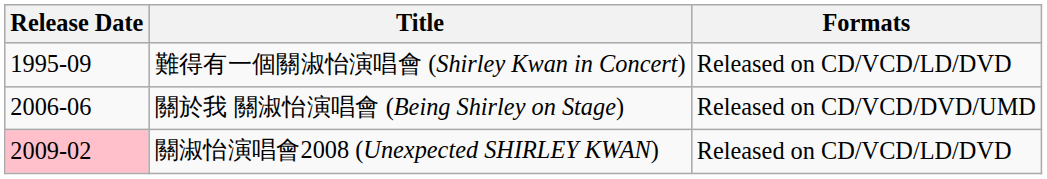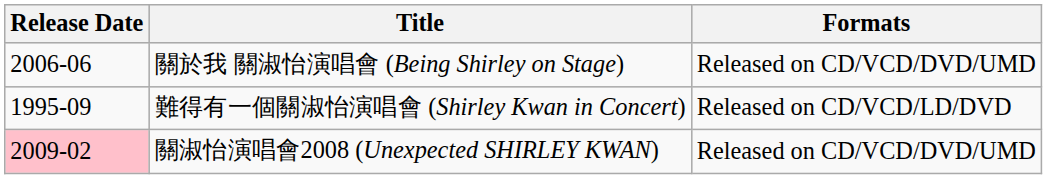 <table class="wikitable">
 <tr>
 <th>Release Date</th>
 <th>Title</th>
 <th>Formats</th>
 </tr>
 <tr>
+<td>2006-06</td>
+<td>關於我 關淑怡演唱會 (<em>Being Shirley on Stage</em>)</td>
+<td>Released on CD/VCD/DVD/UMD</td>
+</tr>
+<tr>
 <td>1995-09</td>
 <td>難得有一個關淑怡演唱會 (<em>Shirley Kwan in Concert</em>)</td>
 <td>Released on CD/VCD/LD/DVD</td>
 </tr>
 <tr>
-<td>2006-06</td>
-<td>關於我 關淑怡演唱會 (<em>Being Shirley on Stage</em>)</td>
+<td style="background: pink;">2009-02</td>
+<td>關淑怡演唱會2008 (<em>Unexpected SHIRLEY KWAN</em>)</td>
 <td>Released on CD/VCD/DVD/UMD</td>
 </tr>
-<tr>
-<td style="background: pink;">2009-02</td>
-<td>關淑怡演唱會2008 (<em>Unexpected SHIRLEY KWAN</em>)</td>
-<td>Released on CD/VCD/LD/DVD</td>
-</tr>
 </table>
